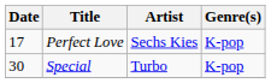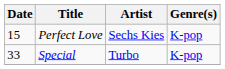 <table class="wikitable" style="text-align: left;">
 <tr>
 <th>Date</th>
 <th>Title</th>
 <th>Artist</th>
 <th>Genre(s)</th>
 </tr>
 <tr>
-<td>17</td>
+<td>15</td>
 <td><em>Perfect Love</em></td>
 <td><a href='#'>Sechs Kies</a></td>
 <td><a href='#'>K-pop</a></td>
 </tr>
 <tr>
-<td>30</td>
+<td>33</td>
 <td><em><a href='#'>Special</a></em></td>
 <td><a href='#'>Turbo</a></td>
 <td><a href='#'>K-pop</a></td>
 </tr>
 <tr>
 </tr>
 </table>
